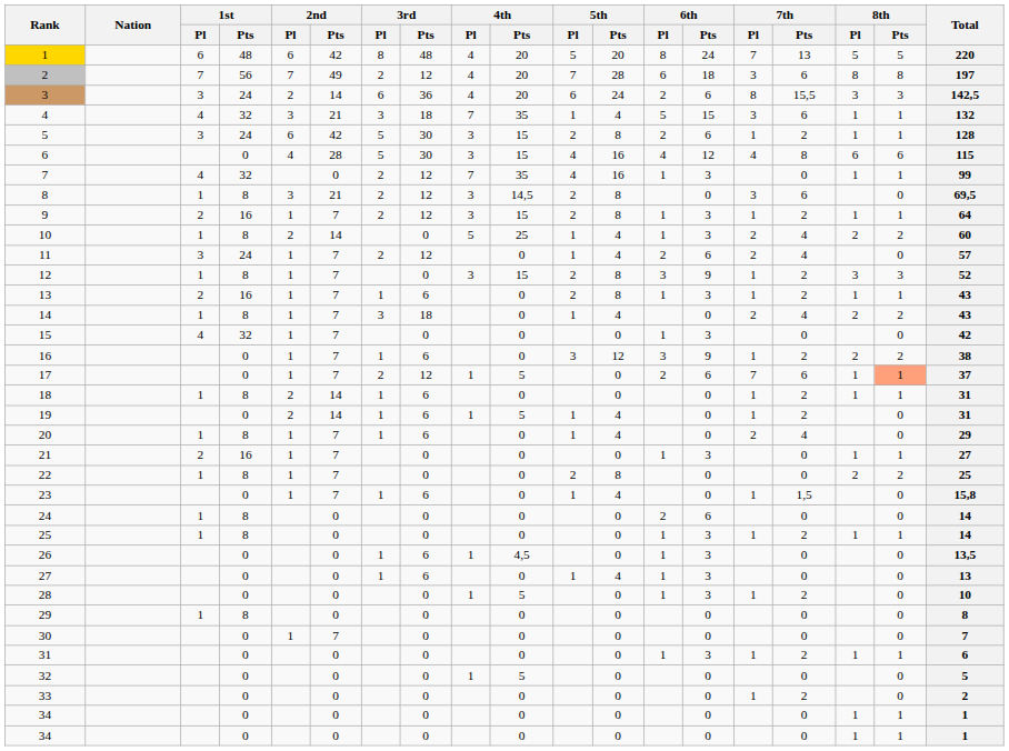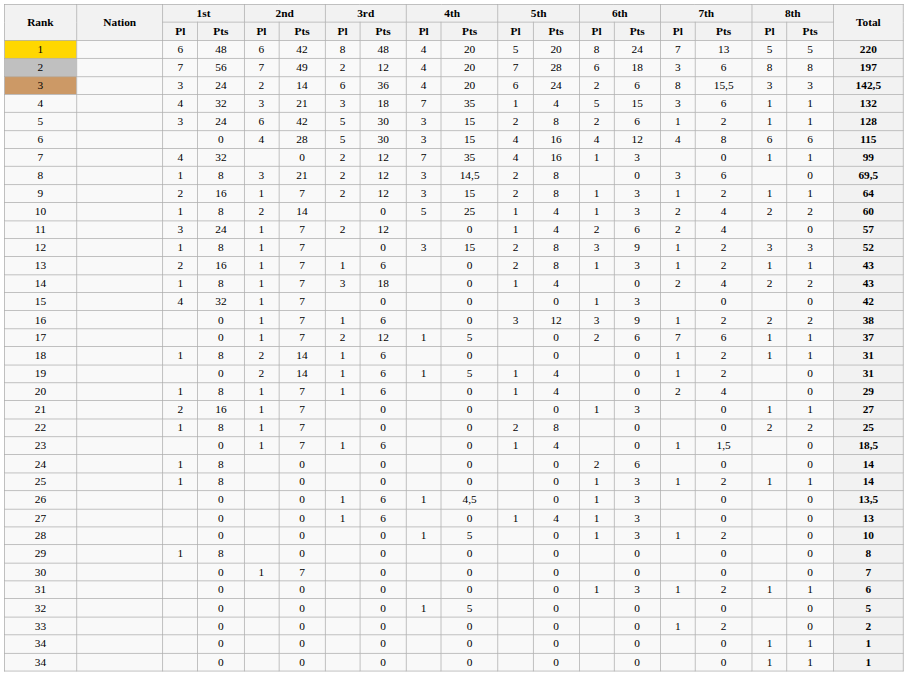 <table class="wikitable" width=80% style="font-size:100%; text-align:center;">
 <tr>
 <th rowspan=2>Rank</th>
 <th rowspan=2>Nation</th>
 <th colspan=2>1st</th>
 <th colspan=2>2nd</th>
 <th colspan=2>3rd</th>
 <th colspan=2>4th</th>
 <th colspan=2>5th</th>
 <th colspan=2>6th</th>
 <th colspan=2>7th</th>
 <th colspan=2>8th</th>
 <th rowspan=2>Total</th>
 </tr>
 <tr>
 <th>Pl</th>
 <th>Pts</th>
 <th>Pl</th>
 <th>Pts</th>
 <th>Pl</th>
 <th>Pts</th>
 <th>Pl</th>
 <th>Pts</th>
 <th>Pl</th>
 <th>Pts</th>
 <th>Pl</th>
 <th>Pts</th>
 <th>Pl</th>
 <th>Pts</th>
 <th>Pl</th>
 <th>Pts</th>
 </tr>
 <tr>
 <td bgcolor=gold>1</td>
 <td align=left></td>
 <td>6</td>
 <td>48</td>
 <td>6</td>
 <td>42</td>
 <td>8</td>
 <td>48</td>
 <td>4</td>
 <td>20</td>
 <td>5</td>
 <td>20</td>
 <td>8</td>
 <td>24</td>
 <td>7</td>
 <td>13</td>
 <td>5</td>
 <td>5</td>
 <th>220</th>
 </tr>
 <tr>
 <td bgcolor=silver>2</td>
 <td align=left></td>
 <td>7</td>
 <td>56</td>
 <td>7</td>
 <td>49</td>
 <td>2</td>
 <td>12</td>
 <td>4</td>
 <td>20</td>
 <td>7</td>
 <td>28</td>
 <td>6</td>
 <td>18</td>
 <td>3</td>
 <td>6</td>
 <td>8</td>
 <td>8</td>
 <th>197</th>
 </tr>
 <tr>
 <td bgcolor=cc9966>3</td>
 <td align=left></td>
 <td>3</td>
 <td>24</td>
 <td>2</td>
 <td>14</td>
 <td>6</td>
 <td>36</td>
 <td>4</td>
 <td>20</td>
 <td>6</td>
 <td>24</td>
 <td>2</td>
 <td>6</td>
 <td>8</td>
 <td>15,5</td>
 <td>3</td>
 <td>3</td>
 <th>142,5</th>
 </tr>
 <tr>
 <td>4</td>
 <td align=left></td>
 <td>4</td>
 <td>32</td>
 <td>3</td>
 <td>21</td>
 <td>3</td>
 <td>18</td>
 <td>7</td>
 <td>35</td>
 <td>1</td>
 <td>4</td>
 <td>5</td>
 <td>15</td>
 <td>3</td>
 <td>6</td>
 <td>1</td>
 <td>1</td>
 <th>132</th>
 </tr>
 <tr>
 <td>5</td>
 <td align=left></td>
 <td>3</td>
 <td>24</td>
 <td>6</td>
 <td>42</td>
 <td>5</td>
 <td>30</td>
 <td>3</td>
 <td>15</td>
 <td>2</td>
 <td>8</td>
 <td>2</td>
 <td>6</td>
 <td>1</td>
 <td>2</td>
 <td>1</td>
 <td>1</td>
 <th>128</th>
 </tr>
 <tr>
 <td>6</td>
 <td align=left></td>
 <td></td>
 <td>0</td>
 <td>4</td>
 <td>28</td>
 <td>5</td>
 <td>30</td>
 <td>3</td>
 <td>15</td>
 <td>4</td>
 <td>16</td>
 <td>4</td>
 <td>12</td>
 <td>4</td>
 <td>8</td>
 <td>6</td>
 <td>6</td>
 <th>115</th>
 </tr>
 <tr>
 <td>7</td>
 <td align=left></td>
 <td>4</td>
 <td>32</td>
 <td></td>
 <td>0</td>
 <td>2</td>
 <td>12</td>
 <td>7</td>
 <td>35</td>
 <td>4</td>
 <td>16</td>
 <td>1</td>
 <td>3</td>
 <td></td>
 <td>0</td>
 <td>1</td>
 <td>1</td>
 <th>99</th>
 </tr>
 <tr>
 <td>8</td>
 <td align=left></td>
 <td>1</td>
 <td>8</td>
 <td>3</td>
 <td>21</td>
 <td>2</td>
 <td>12</td>
 <td>3</td>
 <td>14,5</td>
 <td>2</td>
 <td>8</td>
 <td></td>
 <td>0</td>
 <td>3</td>
 <td>6</td>
 <td></td>
 <td>0</td>
 <th>69,5</th>
 </tr>
 <tr>
 <td>9</td>
 <td align=left></td>
 <td>2</td>
 <td>16</td>
 <td>1</td>
 <td>7</td>
 <td>2</td>
 <td>12</td>
 <td>3</td>
 <td>15</td>
 <td>2</td>
 <td>8</td>
 <td>1</td>
 <td>3</td>
 <td>1</td>
 <td>2</td>
 <td>1</td>
 <td>1</td>
 <th>64</th>
 </tr>
 <tr>
 <td>10</td>
 <td align=left></td>
 <td>1</td>
 <td>8</td>
 <td>2</td>
 <td>14</td>
 <td></td>
 <td>0</td>
 <td>5</td>
 <td>25</td>
 <td>1</td>
 <td>4</td>
 <td>1</td>
 <td>3</td>
 <td>2</td>
 <td>4</td>
 <td>2</td>
 <td>2</td>
 <th>60</th>
 </tr>
 <tr>
 <td>11</td>
 <td align=left></td>
 <td>3</td>
 <td>24</td>
 <td>1</td>
 <td>7</td>
 <td>2</td>
 <td>12</td>
 <td></td>
 <td>0</td>
 <td>1</td>
 <td>4</td>
 <td>2</td>
 <td>6</td>
 <td>2</td>
 <td>4</td>
 <td></td>
 <td>0</td>
 <th>57</th>
 </tr>
 <tr>
 <td>12</td>
 <td align=left></td>
 <td>1</td>
 <td>8</td>
 <td>1</td>
 <td>7</td>
 <td></td>
 <td>0</td>
 <td>3</td>
 <td>15</td>
 <td>2</td>
 <td>8</td>
 <td>3</td>
 <td>9</td>
 <td>1</td>
 <td>2</td>
 <td>3</td>
 <td>3</td>
 <th>52</th>
 </tr>
 <tr>
 <td>13</td>
 <td align=left></td>
 <td>2</td>
 <td>16</td>
 <td>1</td>
 <td>7</td>
 <td>1</td>
 <td>6</td>
 <td></td>
 <td>0</td>
 <td>2</td>
 <td>8</td>
 <td>1</td>
 <td>3</td>
 <td>1</td>
 <td>2</td>
 <td>1</td>
 <td>1</td>
 <th>43</th>
 </tr>
 <tr>
 <td>14</td>
 <td align=left></td>
 <td>1</td>
 <td>8</td>
 <td>1</td>
 <td>7</td>
 <td>3</td>
 <td>18</td>
 <td></td>
 <td>0</td>
 <td>1</td>
 <td>4</td>
 <td></td>
 <td>0</td>
 <td>2</td>
 <td>4</td>
 <td>2</td>
 <td>2</td>
 <th>43</th>
 </tr>
 <tr>
 <td>15</td>
 <td align=left></td>
 <td>4</td>
 <td>32</td>
 <td>1</td>
 <td>7</td>
 <td></td>
 <td>0</td>
 <td></td>
 <td>0</td>
 <td></td>
 <td>0</td>
 <td>1</td>
 <td>3</td>
 <td></td>
 <td>0</td>
 <td></td>
 <td>0</td>
 <th>42</th>
 </tr>
 <tr>
 <td>16</td>
 <td align=left></td>
 <td></td>
 <td>0</td>
 <td>1</td>
 <td>7</td>
 <td>1</td>
 <td>6</td>
 <td></td>
 <td>0</td>
 <td>3</td>
 <td>12</td>
 <td>3</td>
 <td>9</td>
 <td>1</td>
 <td>2</td>
 <td>2</td>
 <td>2</td>
 <th>38</th>
 </tr>
 <tr>
 <td>17</td>
 <td align=left></td>
 <td></td>
 <td>0</td>
 <td>1</td>
 <td>7</td>
 <td>2</td>
 <td>12</td>
 <td>1</td>
 <td>5</td>
 <td></td>
 <td>0</td>
 <td>2</td>
 <td>6</td>
 <td>7</td>
 <td>6</td>
 <td>1</td>
-<td style="background: lightsalmon;">1</td>
+<td>1</td>
 <th>37</th>
 </tr>
 <tr>
 <td>18</td>
 <td align=left></td>
 <td>1</td>
 <td>8</td>
 <td>2</td>
 <td>14</td>
 <td>1</td>
 <td>6</td>
 <td></td>
 <td>0</td>
 <td></td>
 <td>0</td>
 <td></td>
 <td>0</td>
 <td>1</td>
 <td>2</td>
 <td>1</td>
 <td>1</td>
 <th>31</th>
 </tr>
 <tr>
 <td>19</td>
 <td align=left></td>
 <td></td>
 <td>0</td>
 <td>2</td>
 <td>14</td>
 <td>1</td>
 <td>6</td>
 <td>1</td>
 <td>5</td>
 <td>1</td>
 <td>4</td>
 <td></td>
 <td>0</td>
 <td>1</td>
 <td>2</td>
 <td></td>
 <td>0</td>
 <th>31</th>
 </tr>
 <tr>
 <td>20</td>
 <td align=left></td>
 <td>1</td>
 <td>8</td>
 <td>1</td>
 <td>7</td>
 <td>1</td>
 <td>6</td>
 <td></td>
 <td>0</td>
 <td>1</td>
 <td>4</td>
 <td></td>
 <td>0</td>
 <td>2</td>
 <td>4</td>
 <td></td>
 <td>0</td>
 <th>29</th>
 </tr>
 <tr>
 <td>21</td>
 <td align=left></td>
 <td>2</td>
 <td>16</td>
 <td>1</td>
 <td>7</td>
 <td></td>
 <td>0</td>
 <td></td>
 <td>0</td>
 <td></td>
 <td>0</td>
 <td>1</td>
 <td>3</td>
 <td></td>
 <td>0</td>
 <td>1</td>
 <td>1</td>
 <th>27</th>
 </tr>
 <tr>
 <td>22</td>
 <td align=left></td>
 <td>1</td>
 <td>8</td>
 <td>1</td>
 <td>7</td>
 <td></td>
 <td>0</td>
 <td></td>
 <td>0</td>
 <td>2</td>
 <td>8</td>
 <td></td>
 <td>0</td>
 <td></td>
 <td>0</td>
 <td>2</td>
 <td>2</td>
 <th>25</th>
 </tr>
 <tr>
 <td>23</td>
 <td align=left></td>
 <td></td>
 <td>0</td>
 <td>1</td>
 <td>7</td>
 <td>1</td>
 <td>6</td>
 <td></td>
 <td>0</td>
 <td>1</td>
 <td>4</td>
 <td></td>
 <td>0</td>
 <td>1</td>
 <td>1,5</td>
 <td></td>
 <td>0</td>
-<th>15,8</th>
+<th>18,5</th>
 </tr>
 <tr>
 <td>24</td>
 <td align=left></td>
 <td>1</td>
 <td>8</td>
 <td></td>
 <td>0</td>
 <td></td>
 <td>0</td>
 <td></td>
 <td>0</td>
 <td></td>
 <td>0</td>
 <td>2</td>
 <td>6</td>
 <td></td>
 <td>0</td>
 <td></td>
 <td>0</td>
 <th>14</th>
 </tr>
 <tr>
 <td>25</td>
 <td align=left></td>
 <td>1</td>
 <td>8</td>
 <td></td>
 <td>0</td>
 <td></td>
 <td>0</td>
 <td></td>
 <td>0</td>
 <td></td>
 <td>0</td>
 <td>1</td>
 <td>3</td>
 <td>1</td>
 <td>2</td>
 <td>1</td>
 <td>1</td>
 <th>14</th>
 </tr>
 <tr>
 <td>26</td>
 <td align=left></td>
 <td></td>
 <td>0</td>
 <td></td>
 <td>0</td>
 <td>1</td>
 <td>6</td>
 <td>1</td>
 <td>4,5</td>
 <td></td>
 <td>0</td>
 <td>1</td>
 <td>3</td>
 <td></td>
 <td>0</td>
 <td></td>
 <td>0</td>
 <th>13,5</th>
 </tr>
 <tr>
 <td>27</td>
 <td align=left></td>
 <td></td>
 <td>0</td>
 <td></td>
 <td>0</td>
 <td>1</td>
 <td>6</td>
 <td></td>
 <td>0</td>
 <td>1</td>
 <td>4</td>
 <td>1</td>
 <td>3</td>
 <td></td>
 <td>0</td>
 <td></td>
 <td>0</td>
 <th>13</th>
 </tr>
 <tr>
 <td>28</td>
 <td align=left></td>
 <td></td>
 <td>0</td>
 <td></td>
 <td>0</td>
 <td></td>
 <td>0</td>
 <td>1</td>
 <td>5</td>
 <td></td>
 <td>0</td>
 <td>1</td>
 <td>3</td>
 <td>1</td>
 <td>2</td>
 <td></td>
 <td>0</td>
 <th>10</th>
 </tr>
 <tr>
 <td>29</td>
 <td align=left></td>
 <td>1</td>
 <td>8</td>
 <td></td>
 <td>0</td>
 <td></td>
 <td>0</td>
 <td></td>
 <td>0</td>
 <td></td>
 <td>0</td>
 <td></td>
 <td>0</td>
 <td></td>
 <td>0</td>
 <td></td>
 <td>0</td>
 <th>8</th>
 </tr>
 <tr>
 <td>30</td>
 <td align=left></td>
 <td></td>
 <td>0</td>
 <td>1</td>
 <td>7</td>
 <td></td>
 <td>0</td>
 <td></td>
 <td>0</td>
 <td></td>
 <td>0</td>
 <td></td>
 <td>0</td>
 <td></td>
 <td>0</td>
 <td></td>
 <td>0</td>
 <th>7</th>
 </tr>
 <tr>
 <td>31</td>
 <td align=left></td>
 <td></td>
 <td>0</td>
 <td></td>
 <td>0</td>
 <td></td>
 <td>0</td>
 <td></td>
 <td>0</td>
 <td></td>
 <td>0</td>
 <td>1</td>
 <td>3</td>
 <td>1</td>
 <td>2</td>
 <td>1</td>
 <td>1</td>
 <th>6</th>
 </tr>
 <tr>
 <td>32</td>
 <td align=left></td>
 <td></td>
 <td>0</td>
 <td></td>
 <td>0</td>
 <td></td>
 <td>0</td>
 <td>1</td>
 <td>5</td>
 <td></td>
 <td>0</td>
 <td></td>
 <td>0</td>
 <td></td>
 <td>0</td>
 <td></td>
 <td>0</td>
 <th>5</th>
 </tr>
 <tr>
 <td>33</td>
 <td align=left></td>
 <td></td>
 <td>0</td>
 <td></td>
 <td>0</td>
 <td></td>
 <td>0</td>
 <td></td>
 <td>0</td>
 <td></td>
 <td>0</td>
 <td></td>
 <td>0</td>
 <td>1</td>
 <td>2</td>
 <td></td>
 <td>0</td>
 <th>2</th>
 </tr>
 <tr>
 <td>34</td>
 <td align=left></td>
 <td></td>
 <td>0</td>
 <td></td>
 <td>0</td>
 <td></td>
 <td>0</td>
 <td></td>
 <td>0</td>
 <td></td>
 <td>0</td>
 <td></td>
 <td>0</td>
 <td></td>
 <td>0</td>
 <td>1</td>
 <td>1</td>
 <th>1</th>
 </tr>
 <tr>
 <td>34</td>
 <td align=left></td>
 <td></td>
 <td>0</td>
 <td></td>
 <td>0</td>
 <td></td>
 <td>0</td>
 <td></td>
 <td>0</td>
 <td></td>
 <td>0</td>
 <td></td>
 <td>0</td>
 <td></td>
 <td>0</td>
 <td>1</td>
 <td>1</td>
 <th>1</th>
 </tr>
 </table>
